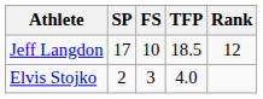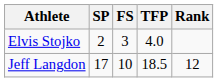 <table class="wikitable" border="1" style="font-size:90%">
 <tr>
 <th>Athlete</th>
 <th>SP</th>
 <th>FS</th>
 <th>TFP</th>
 <th>Rank</th>
 </tr>
 <tr align=center>
+<td align=left><a href='#'>Elvis Stojko</a></td>
+<td>2</td>
+<td>3</td>
+<td>4.0</td>
+<td></td>
+</tr>
+<tr align=center>
 <td align=left><a href='#'>Jeff Langdon</a></td>
 <td>17</td>
 <td>10</td>
 <td>18.5</td>
 <td>12</td>
 </tr>
-<tr align=center>
-<td align=left><a href='#'>Elvis Stojko</a></td>
-<td>2</td>
-<td>3</td>
-<td>4.0</td>
-<td></td>
-</tr>
 </table>
